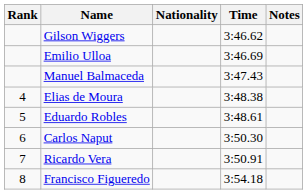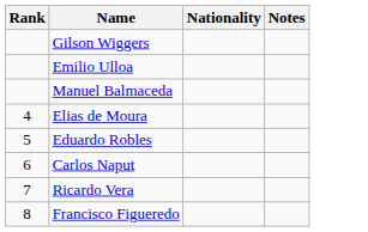 <table class="wikitable sortable" style="text-align:center">
 <tr>
 <th>Rank</th>
 <th>Name</th>
 <th>Nationality</th>
-<th>Time</th>
 <th>Notes</th>
 </tr>
 <tr>
 <td></td>
 <td align=left><a href='#'>Gilson Wiggers</a></td>
 <td align=left></td>
-<td>3:46.62</td>
 <td></td>
 </tr>
 <tr>
 <td></td>
 <td align=left><a href='#'>Emilio Ulloa</a></td>
 <td align=left></td>
-<td>3:46.69</td>
 <td></td>
 </tr>
 <tr>
 <td></td>
 <td align=left><a href='#'>Manuel Balmaceda</a></td>
 <td align=left></td>
-<td>3:47.43</td>
 <td></td>
 </tr>
 <tr>
 <td>4</td>
 <td align=left><a href='#'>Elias de Moura</a></td>
 <td align=left></td>
-<td>3:48.38</td>
 <td></td>
 </tr>
 <tr>
 <td>5</td>
 <td align=left><a href='#'>Eduardo Robles</a></td>
 <td align=left></td>
-<td>3:48.61</td>
 <td></td>
 </tr>
 <tr>
 <td>6</td>
 <td align=left><a href='#'>Carlos Naput</a></td>
 <td align=left></td>
-<td>3:50.30</td>
 <td></td>
 </tr>
 <tr>
 <td>7</td>
 <td align=left><a href='#'>Ricardo Vera</a></td>
 <td align=left></td>
-<td>3:50.91</td>
 <td></td>
 </tr>
 <tr>
 <td>8</td>
 <td align=left><a href='#'>Francisco Figueredo</a></td>
 <td align=left></td>
-<td>3:54.18</td>
 <td></td>
 </tr>
 </table>
